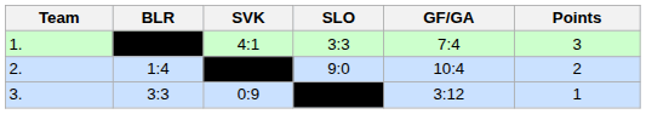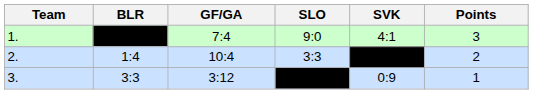 <table class="wikitable" bgcolor="#EFEFFF" width="50%">
 <tr bgcolor="#BCD2EE">
 <th>Team</th>
 <th>BLR</th>
+<th>GF/GA</th>
+<th>SLO</th>
 <th>SVK</th>
-<th>SLO</th>
-<th>GF/GA</th>
 <th>Points</th>
 </tr>
 <tr bgcolor="#ccffcc" align="center">
 <td align="left">1. </td>
 <td style="background:#000000;"></td>
+<td>7:4</td>
+<td>9:0</td>
 <td>4:1</td>
-<td>3:3</td>
-<td>7:4</td>
 <td>3</td>
 </tr>
 <tr bgcolor="#CAE1FF" align="center">
 <td align="left">2. </td>
 <td>1:4</td>
+<td>10:4</td>
+<td>3:3</td>
 <td style="background:#000000;"></td>
-<td>9:0</td>
-<td>10:4</td>
 <td>2</td>
 </tr>
 <tr bgcolor="#CAE1FF" align="center">
 <td align="left">3. </td>
 <td>3:3</td>
+<td>3:12</td>
+<td style="background:#000000;"></td>
 <td>0:9</td>
-<td style="background:#000000;"></td>
-<td>3:12</td>
 <td>1</td>
 </tr>
 </table>
